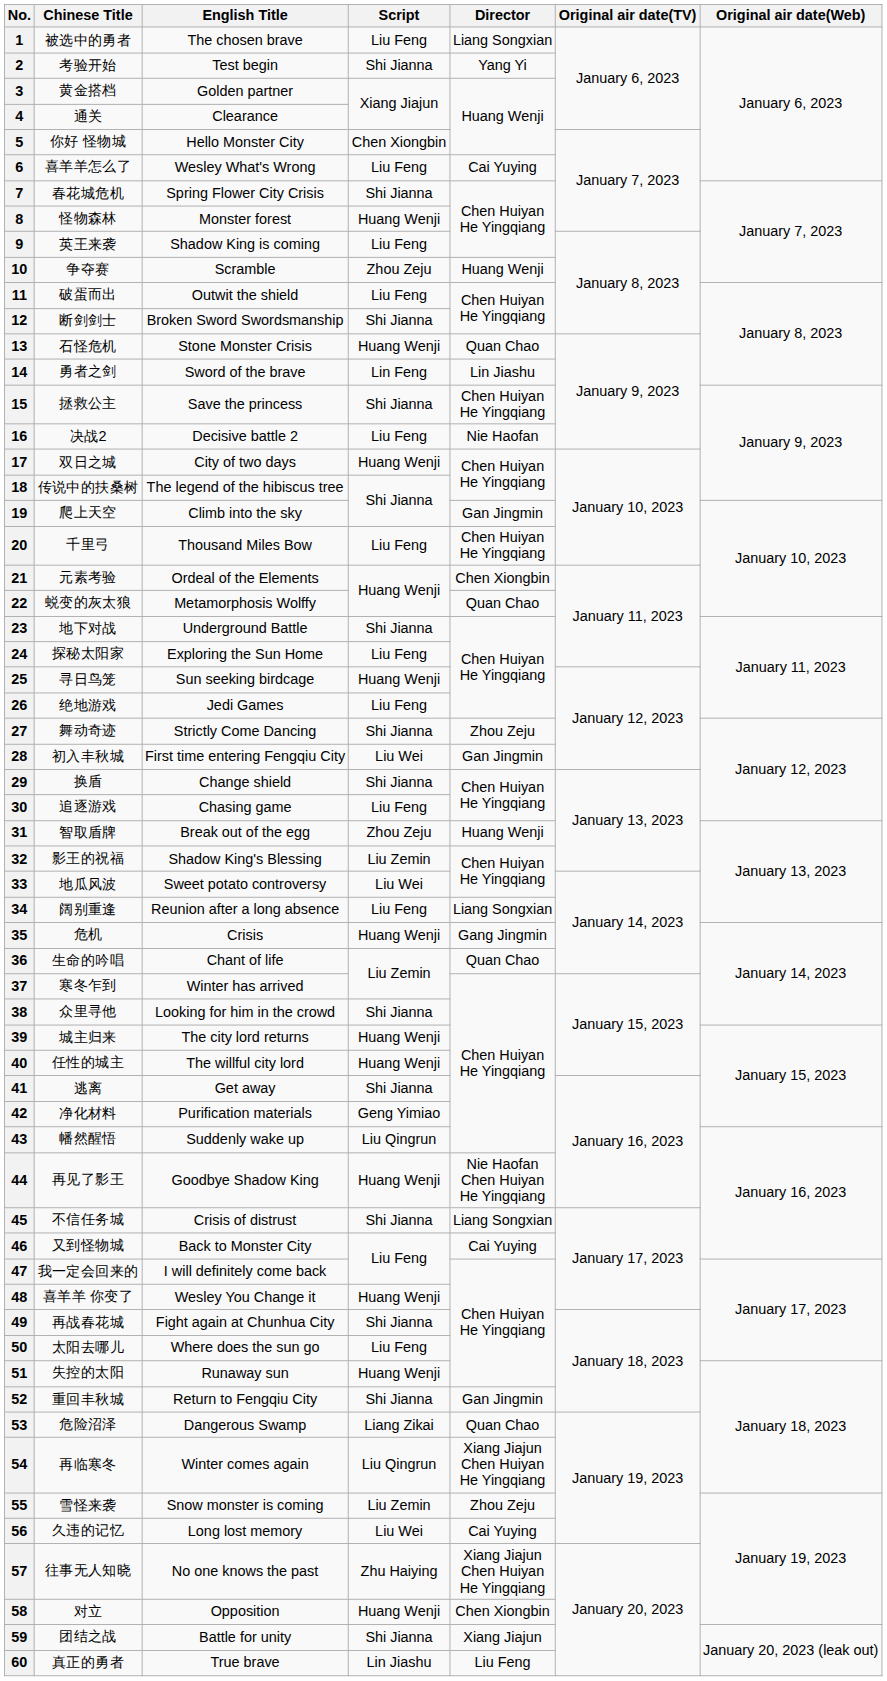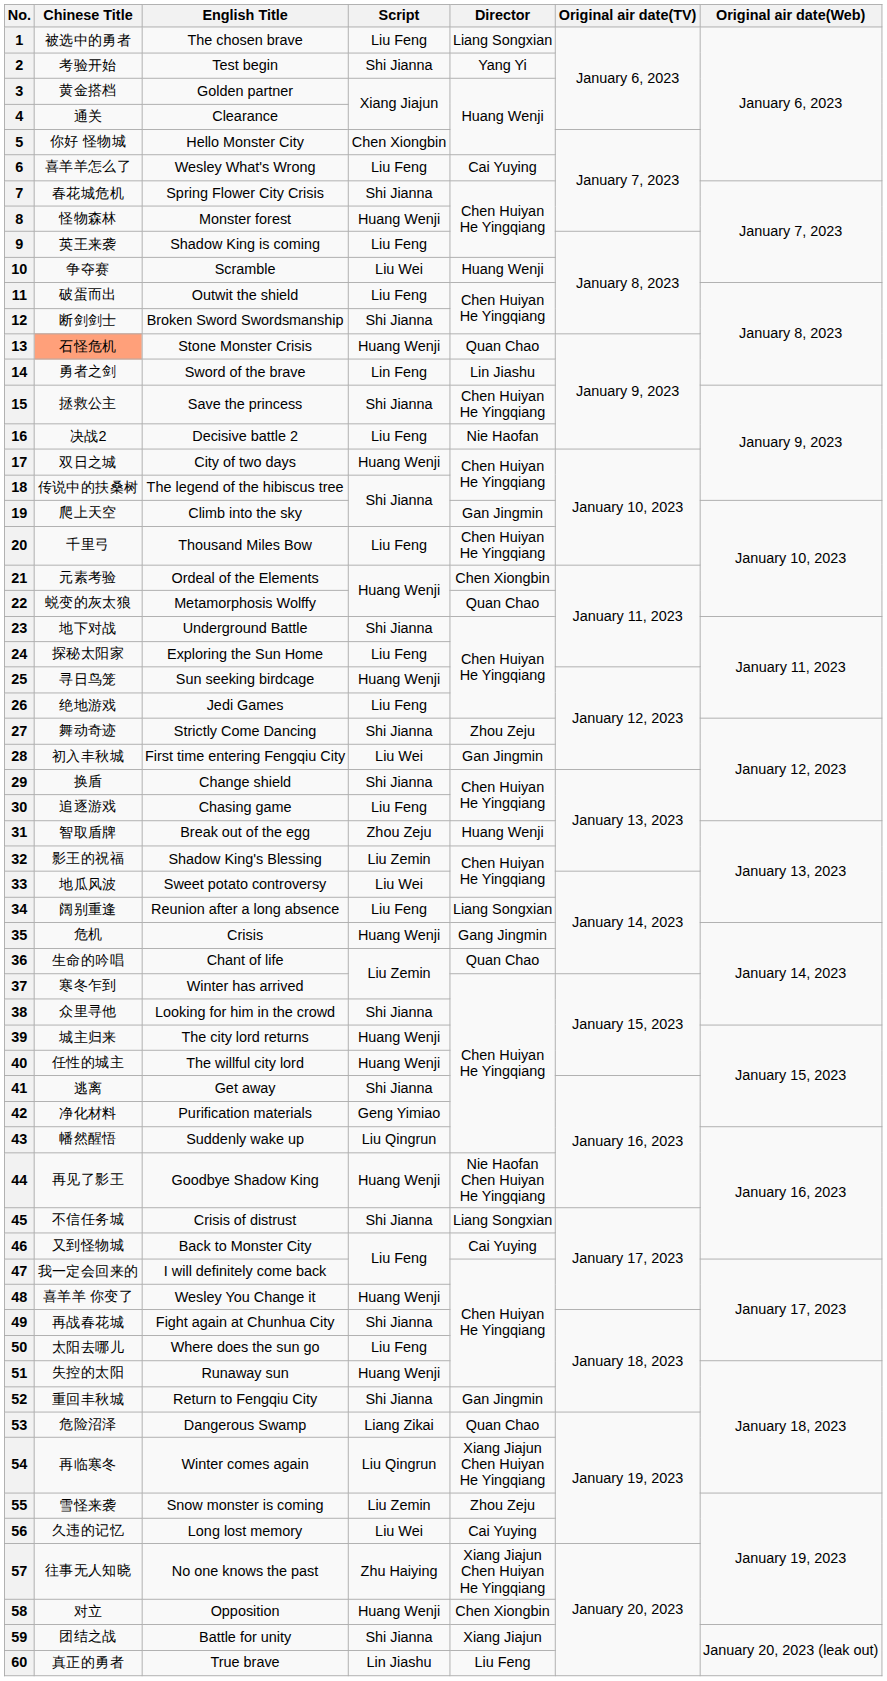 <table class="wikitable" style="text-align:center;">
 <tr>
 <th>No.</th>
 <th>Chinese Title</th>
 <th>English Title</th>
 <th>Script</th>
 <th>Director</th>
 <th>Original air date(TV)</th>
 <th>Original air date(Web)</th>
 </tr>
 <tr>
 <th>1</th>
 <td>被选中的勇者</td>
 <td>The chosen brave</td>
 <td>Liu Feng</td>
 <td>Liang Songxian</td>
 <td rowspan="4">January 6, 2023</td>
 <td rowspan="6">January 6, 2023</td>
 </tr>
 <tr>
 <th>2</th>
 <td>考验开始</td>
 <td>Test begin</td>
 <td>Shi Jianna</td>
 <td>Yang Yi</td>
 </tr>
 <tr>
 <th>3</th>
 <td>黄金搭档</td>
 <td>Golden partner</td>
 <td rowspan="2">Xiang Jiajun</td>
 <td rowspan="3">Huang Wenji</td>
 </tr>
 <tr>
 <th>4</th>
 <td>通关</td>
 <td>Clearance</td>
 </tr>
 <tr>
 <th>5</th>
 <td>你好 怪物城</td>
 <td>Hello Monster City</td>
 <td>Chen Xiongbin</td>
 <td rowspan="4">January 7, 2023</td>
 </tr>
 <tr>
 <th>6</th>
 <td>喜羊羊怎么了</td>
 <td>Wesley What's Wrong</td>
 <td>Liu Feng</td>
 <td>Cai Yuying</td>
 </tr>
 <tr>
 <th>7</th>
 <td>春花城危机</td>
 <td>Spring Flower City Crisis</td>
 <td>Shi Jianna</td>
 <td rowspan="3">Chen Huiyan<br>He Yingqiang</td>
 <td rowspan="4">January 7, 2023</td>
 </tr>
 <tr>
 <th>8</th>
 <td>怪物森林</td>
 <td>Monster forest</td>
 <td>Huang Wenji</td>
 </tr>
 <tr>
 <th>9</th>
 <td>英王来袭</td>
 <td>Shadow King is coming</td>
 <td>Liu Feng</td>
 <td rowspan="4">January 8, 2023</td>
 </tr>
 <tr>
 <th>10</th>
 <td>争夺赛</td>
 <td>Scramble</td>
-<td>Zhou Zeju</td>
+<td>Liu Wei</td>
 <td>Huang Wenji</td>
 </tr>
 <tr>
 <th>11</th>
 <td>破蛋而出</td>
 <td>Outwit the shield</td>
 <td>Liu Feng</td>
 <td rowspan="2">Chen Huiyan<br>He Yingqiang</td>
 <td rowspan="4">January 8, 2023</td>
 </tr>
 <tr>
 <th>12</th>
 <td>断剑剑士</td>
 <td>Broken Sword Swordsmanship</td>
 <td>Shi Jianna</td>
 </tr>
 <tr>
 <th>13</th>
-<td>石怪危机</td>
+<td style="background: lightsalmon;">石怪危机</td>
 <td>Stone Monster Crisis</td>
 <td>Huang Wenji</td>
 <td>Quan Chao</td>
 <td rowspan="4">January 9, 2023</td>
 </tr>
 <tr>
 <th>14</th>
 <td>勇者之剑</td>
 <td>Sword of the brave</td>
 <td>Lin Feng</td>
 <td>Lin Jiashu</td>
 </tr>
 <tr>
 <th>15</th>
 <td>拯救公主</td>
 <td>Save the princess</td>
 <td>Shi Jianna</td>
 <td>Chen Huiyan<br>He Yingqiang</td>
 <td rowspan="4">January 9, 2023</td>
 </tr>
 <tr>
 <th>16</th>
 <td>决战2</td>
 <td>Decisive battle 2</td>
 <td>Liu Feng</td>
 <td>Nie Haofan</td>
 </tr>
 <tr>
 <th>17</th>
 <td>双日之城</td>
 <td>City of two days</td>
 <td>Huang Wenji</td>
 <td rowspan="2">Chen Huiyan<br>He Yingqiang</td>
 <td rowspan="4">January 10, 2023</td>
 </tr>
 <tr>
 <th>18</th>
 <td>传说中的扶桑树</td>
 <td>The legend of the hibiscus tree</td>
 <td rowspan="2">Shi Jianna</td>
 </tr>
 <tr>
 <th>19</th>
 <td>爬上天空</td>
 <td>Climb into the sky</td>
 <td>Gan Jingmin</td>
 <td rowspan="4">January 10, 2023</td>
 </tr>
 <tr>
 <th>20</th>
 <td>千里弓</td>
 <td>Thousand Miles Bow</td>
 <td>Liu Feng</td>
 <td>Chen Huiyan<br>He Yingqiang</td>
 </tr>
 <tr>
 <th>21</th>
 <td>元素考验</td>
 <td>Ordeal of the Elements</td>
 <td rowspan="2">Huang Wenji</td>
 <td>Chen Xiongbin</td>
 <td rowspan="4">January 11, 2023</td>
 </tr>
 <tr>
 <th>22</th>
 <td>蜕变的灰太狼</td>
 <td>Metamorphosis Wolffy</td>
 <td>Quan Chao</td>
 </tr>
 <tr>
 <th>23</th>
 <td>地下对战</td>
 <td>Underground Battle</td>
 <td>Shi Jianna</td>
 <td rowspan="4">Chen Huiyan<br>He Yingqiang</td>
 <td rowspan="4">January 11, 2023</td>
 </tr>
 <tr>
 <th>24</th>
 <td>探秘太阳家</td>
 <td>Exploring the Sun Home</td>
 <td>Liu Feng</td>
 </tr>
 <tr>
 <th>25</th>
 <td>寻日鸟笼</td>
 <td>Sun seeking birdcage</td>
 <td>Huang Wenji</td>
 <td rowspan="4">January 12, 2023</td>
 </tr>
 <tr>
 <th>26</th>
 <td>绝地游戏</td>
 <td>Jedi Games</td>
 <td>Liu Feng</td>
 </tr>
 <tr>
 <th>27</th>
 <td>舞动奇迹</td>
 <td>Strictly Come Dancing</td>
 <td>Shi Jianna</td>
 <td>Zhou Zeju</td>
 <td rowspan="4">January 12, 2023</td>
 </tr>
 <tr>
 <th>28</th>
 <td>初入丰秋城</td>
 <td>First time entering Fengqiu City</td>
 <td>Liu Wei</td>
 <td>Gan Jingmin</td>
 </tr>
 <tr>
 <th>29</th>
 <td>换盾</td>
 <td>Change shield</td>
 <td>Shi Jianna</td>
 <td rowspan="2">Chen Huiyan<br>He Yingqiang</td>
 <td rowspan="4">January 13, 2023</td>
 </tr>
 <tr>
 <th>30</th>
 <td>追逐游戏</td>
 <td>Chasing game</td>
 <td>Liu Feng</td>
 </tr>
 <tr>
 <th>31</th>
 <td>智取盾牌</td>
 <td>Break out of the egg</td>
 <td>Zhou Zeju</td>
 <td>Huang Wenji</td>
 <td rowspan="4">January 13, 2023</td>
 </tr>
 <tr>
 <th>32</th>
 <td>影王的祝福</td>
 <td>Shadow King's Blessing</td>
 <td>Liu Zemin</td>
 <td rowspan="2">Chen Huiyan<br>He Yingqiang</td>
 </tr>
 <tr>
 <th>33</th>
 <td>地瓜风波</td>
 <td>Sweet potato controversy</td>
 <td>Liu Wei</td>
 <td rowspan="4">January 14, 2023</td>
 </tr>
 <tr>
 <th>34</th>
 <td>阔别重逢</td>
 <td>Reunion after a long absence</td>
 <td>Liu Feng</td>
 <td>Liang Songxian</td>
 </tr>
 <tr>
 <th>35</th>
 <td>危机</td>
 <td>Crisis</td>
 <td>Huang Wenji</td>
 <td>Gang Jingmin</td>
 <td rowspan="4">January 14, 2023</td>
 </tr>
 <tr>
 <th>36</th>
 <td>生命的吟唱</td>
 <td>Chant of life</td>
 <td rowspan="2">Liu Zemin</td>
 <td>Quan Chao</td>
 </tr>
 <tr>
 <th>37</th>
 <td>寒冬乍到</td>
 <td>Winter has arrived</td>
 <td rowspan="7">Chen Huiyan<br>He Yingqiang</td>
 <td rowspan="4">January 15, 2023</td>
 </tr>
 <tr>
 <th>38</th>
 <td>众里寻他</td>
 <td>Looking for him in the crowd</td>
 <td>Shi Jianna</td>
 </tr>
 <tr>
 <th>39</th>
 <td>城主归来</td>
 <td>The city lord returns</td>
 <td>Huang Wenji</td>
 <td rowspan="4">January 15, 2023</td>
 </tr>
 <tr>
 <th>40</th>
 <td>任性的城主</td>
 <td>The willful city lord</td>
 <td>Huang Wenji</td>
 </tr>
 <tr>
 <th>41</th>
 <td>逃离</td>
 <td>Get away</td>
 <td>Shi Jianna</td>
 <td rowspan="4">January 16, 2023</td>
 </tr>
 <tr>
 <th>42</th>
 <td>净化材料</td>
 <td>Purification materials</td>
 <td>Geng Yimiao</td>
 </tr>
 <tr>
 <th>43</th>
 <td>幡然醒悟</td>
 <td>Suddenly wake up</td>
 <td>Liu Qingrun</td>
 <td rowspan="4">January 16, 2023</td>
 </tr>
 <tr>
 <th>44</th>
 <td>再见了影王</td>
 <td>Goodbye Shadow King</td>
 <td>Huang Wenji</td>
 <td>Nie Haofan<br>Chen Huiyan<br>He Yingqiang</td>
 </tr>
 <tr>
 <th>45</th>
 <td>不信任务城</td>
 <td>Crisis of distrust</td>
 <td>Shi Jianna</td>
 <td>Liang Songxian</td>
 <td rowspan="4">January 17, 2023</td>
 </tr>
 <tr>
 <th>46</th>
 <td>又到怪物城</td>
 <td>Back to Monster City</td>
 <td rowspan="2">Liu Feng</td>
 <td>Cai Yuying</td>
 </tr>
 <tr>
 <th>47</th>
 <td>我一定会回来的</td>
 <td>I will definitely come back</td>
 <td rowspan="5">Chen Huiyan<br>He Yingqiang</td>
 <td rowspan="4">January 17, 2023</td>
 </tr>
 <tr>
 <th>48</th>
 <td>喜羊羊 你变了</td>
 <td>Wesley You Change it</td>
 <td>Huang Wenji</td>
 </tr>
 <tr>
 <th>49</th>
 <td>再战春花城</td>
 <td>Fight again at Chunhua City</td>
 <td>Shi Jianna</td>
 <td rowspan="4">January 18, 2023</td>
 </tr>
 <tr>
 <th>50</th>
 <td>太阳去哪儿</td>
 <td>Where does the sun go</td>
 <td>Liu Feng</td>
 </tr>
 <tr>
 <th>51</th>
 <td>失控的太阳</td>
 <td>Runaway sun</td>
 <td>Huang Wenji</td>
 <td rowspan="4">January 18, 2023</td>
 </tr>
 <tr>
 <th>52</th>
 <td>重回丰秋城</td>
 <td>Return to Fengqiu City</td>
 <td>Shi Jianna</td>
 <td>Gan Jingmin</td>
 </tr>
 <tr>
 <th>53</th>
 <td>危险沼泽</td>
 <td>Dangerous Swamp</td>
 <td>Liang Zikai</td>
 <td>Quan Chao</td>
 <td rowspan="4">January 19, 2023</td>
 </tr>
 <tr>
 <th>54</th>
 <td>再临寒冬</td>
 <td>Winter comes again</td>
 <td>Liu Qingrun</td>
 <td>Xiang Jiajun<br>Chen Huiyan<br>He Yingqiang</td>
 </tr>
 <tr>
 <th>55</th>
 <td>雪怪来袭</td>
 <td>Snow monster is coming</td>
 <td>Liu Zemin</td>
 <td>Zhou Zeju</td>
 <td rowspan="4">January 19, 2023</td>
 </tr>
 <tr>
 <th>56</th>
 <td>久违的记忆</td>
 <td>Long lost memory</td>
 <td>Liu Wei</td>
 <td>Cai Yuying</td>
 </tr>
 <tr>
 <th>57</th>
 <td>往事无人知晓</td>
 <td>No one knows the past</td>
 <td>Zhu Haiying</td>
 <td>Xiang Jiajun<br>Chen Huiyan<br>He Yingqiang</td>
 <td rowspan="4">January 20, 2023</td>
 </tr>
 <tr>
 <th>58</th>
 <td>对立</td>
 <td>Opposition</td>
 <td>Huang Wenji</td>
 <td>Chen Xiongbin</td>
 </tr>
 <tr>
 <th>59</th>
 <td>团结之战</td>
 <td>Battle for unity</td>
 <td>Shi Jianna</td>
 <td>Xiang Jiajun</td>
 <td rowspan="2">January 20, 2023 (leak out)</td>
 </tr>
 <tr>
 <th>60</th>
 <td>真正的勇者</td>
 <td>True brave</td>
 <td>Lin Jiashu</td>
 <td>Liu Feng</td>
 </tr>
 </table>
